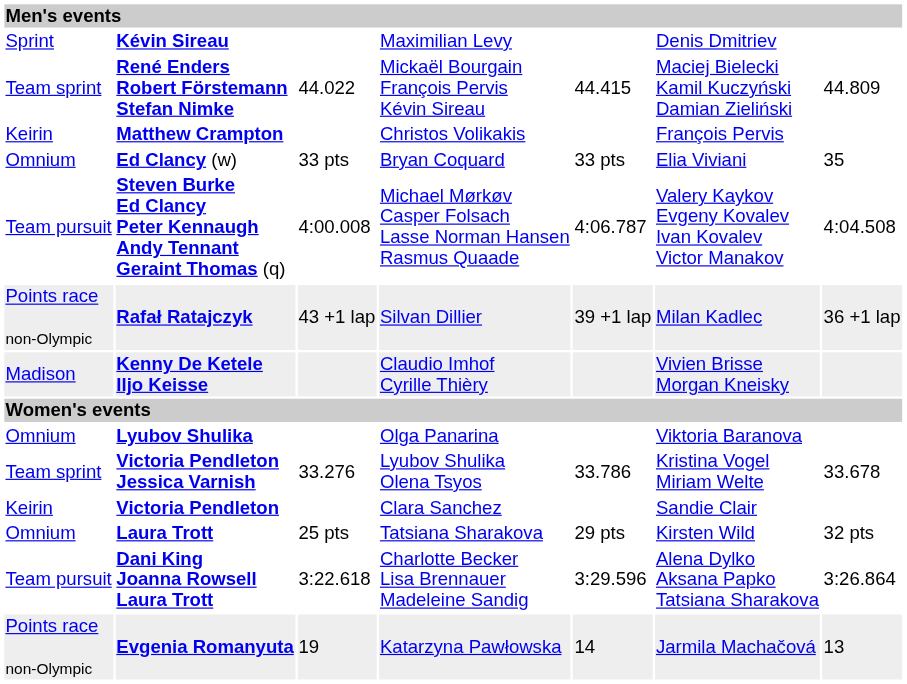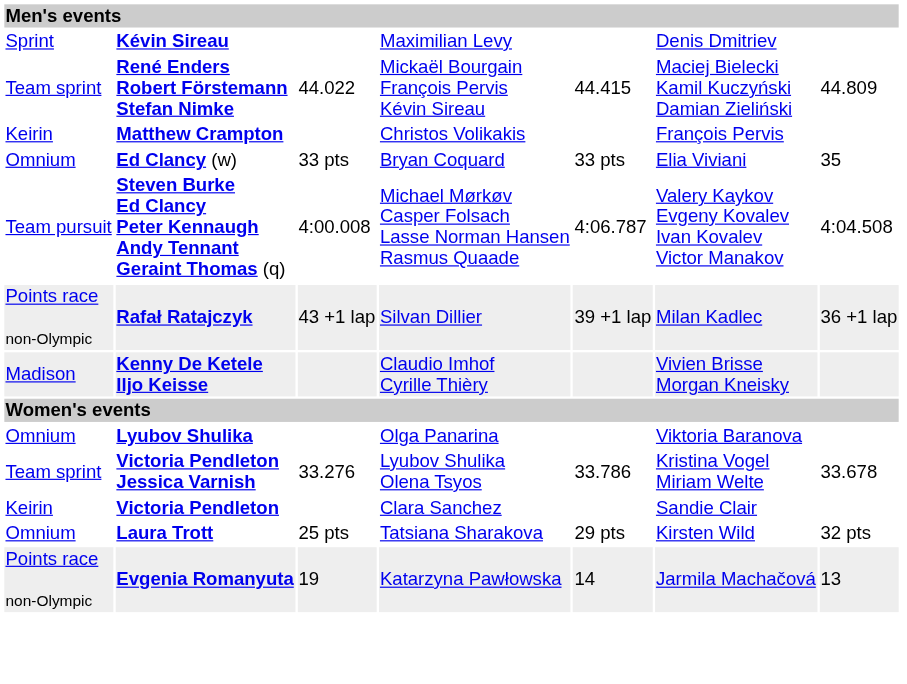 <table>
 <tr style="background:#ccc; width:100%;">
 <td colspan=7><strong>Men's events</strong></td>
 </tr>
 <tr>
 <td><a href='#'>Sprint</a> <br></td>
 <td><strong><a href='#'>Kévin Sireau</a></strong><br><small></small></td>
 <td></td>
 <td><a href='#'>Maximilian Levy</a><br><small></small></td>
 <td></td>
 <td><a href='#'>Denis Dmitriev</a><br><small></small></td>
 <td></td>
 </tr>
 <tr>
 <td><a href='#'>Team sprint</a><br></td>
 <td><strong><a href='#'>René Enders</a></strong><br><strong><a href='#'>Robert Förstemann</a></strong><br><strong><a href='#'>Stefan Nimke</a></strong><br><small></small></td>
 <td>44.022</td>
 <td><a href='#'>Mickaël Bourgain</a><br><a href='#'>François Pervis</a><br><a href='#'>Kévin Sireau</a><br><small></small></td>
 <td>44.415</td>
 <td><a href='#'>Maciej Bielecki</a><br><a href='#'>Kamil Kuczyński</a><br><a href='#'>Damian Zieliński</a><br><small></small></td>
 <td>44.809</td>
 </tr>
 <tr>
 <td><a href='#'>Keirin</a><br></td>
 <td><strong><a href='#'>Matthew Crampton</a></strong><br><small></small></td>
 <td></td>
 <td><a href='#'>Christos Volikakis</a><br><small></small></td>
 <td></td>
 <td><a href='#'>François Pervis</a><br><small></small></td>
 <td></td>
 </tr>
 <tr>
 <td><a href='#'>Omnium</a><br></td>
 <td><strong><a href='#'>Ed Clancy</a></strong> (w)<br><small></small></td>
 <td>33 pts</td>
 <td><a href='#'>Bryan Coquard</a><br><small></small></td>
 <td>33 pts</td>
 <td><a href='#'>Elia Viviani</a><br><small></small></td>
 <td>35</td>
 </tr>
 <tr>
 <td><a href='#'>Team pursuit</a><br></td>
 <td><strong><a href='#'>Steven Burke</a></strong><br><strong><a href='#'>Ed Clancy</a></strong><br><strong><a href='#'>Peter Kennaugh</a></strong><br><strong><a href='#'>Andy Tennant</a></strong><br><strong><a href='#'>Geraint Thomas</a></strong> (q)<br><small></small></td>
 <td>4:00.008</td>
 <td><a href='#'>Michael Mørkøv</a><br><a href='#'>Casper Folsach</a><br><a href='#'>Lasse Norman Hansen</a><br><a href='#'>Rasmus Quaade</a><br><small></small></td>
 <td>4:06.787</td>
 <td><a href='#'>Valery Kaykov</a><br><a href='#'>Evgeny Kovalev</a><br><a href='#'>Ivan Kovalev</a><br><a href='#'>Victor Manakov</a><br><small></small></td>
 <td>4:04.508</td>
 </tr>
 <tr>
 </tr>
 <tr style="background:#eee; width:100%;">
 <td><a href='#'>Points race</a><br><br><small>non-Olympic</small></td>
 <td><strong><a href='#'>Rafał Ratajczyk</a> </strong><br><small></small></td>
 <td>43 +1 lap</td>
 <td><a href='#'>Silvan Dillier</a><br><small></small></td>
 <td>39 +1 lap</td>
 <td><a href='#'>Milan Kadlec</a><br><small></small></td>
 <td>36 +1 lap</td>
 </tr>
 <tr style="background:#eee; width:100%;">
 <td><a href='#'>Madison</a><br></td>
 <td><strong><a href='#'>Kenny De Ketele</a></strong><br><strong><a href='#'>Iljo Keisse</a></strong><br><small></small></td>
 <td></td>
 <td><a href='#'>Claudio Imhof</a><br><a href='#'>Cyrille Thièry</a><br><small></small></td>
 <td></td>
 <td><a href='#'>Vivien Brisse</a><br><a href='#'>Morgan Kneisky</a><br><small></small></td>
 <td></td>
 </tr>
 <tr style="background:#ccc; width:100%;">
 <td colspan=7><strong>Women's events</strong></td>
 </tr>
 <tr>
 <td><a href='#'>Omnium</a><br></td>
 <td><strong><a href='#'>Lyubov Shulika</a></strong><br><small></small></td>
 <td></td>
 <td><a href='#'>Olga Panarina</a><br><small></small></td>
 <td></td>
 <td><a href='#'>Viktoria Baranova</a><br><small></small></td>
 <td></td>
 </tr>
 <tr>
 <td><a href='#'>Team sprint</a><br></td>
 <td><strong><a href='#'>Victoria Pendleton</a></strong><br><strong><a href='#'>Jessica Varnish</a></strong><br><small></small></td>
 <td>33.276</td>
 <td><a href='#'>Lyubov Shulika</a><br><a href='#'>Olena Tsyos</a><br><small></small></td>
 <td>33.786</td>
 <td><a href='#'>Kristina Vogel</a><br><a href='#'>Miriam Welte</a><br><small></small></td>
 <td>33.678</td>
 </tr>
 <tr>
 <td><a href='#'>Keirin</a><br></td>
 <td><strong><a href='#'>Victoria Pendleton</a></strong><br><small></small></td>
 <td></td>
 <td><a href='#'>Clara Sanchez</a><br><small></small></td>
 <td></td>
 <td><a href='#'>Sandie Clair</a><br><small></small></td>
 <td></td>
 </tr>
 <tr>
 <td><a href='#'>Omnium</a><br></td>
 <td><strong><a href='#'>Laura Trott</a></strong><br><small></small></td>
 <td>25 pts</td>
 <td><a href='#'>Tatsiana Sharakova</a><br><small></small></td>
 <td>29 pts</td>
 <td><a href='#'>Kirsten Wild</a><br><small></small></td>
 <td>32 pts</td>
 </tr>
-<tr>
-<td><a href='#'>Team pursuit</a><br></td>
-<td><strong><a href='#'>Dani King</a></strong><br><strong><a href='#'>Joanna Rowsell</a></strong><br><strong><a href='#'>Laura Trott</a></strong><br><small></small></td>
-<td>3:22.618</td>
-<td><a href='#'>Charlotte Becker</a><br><a href='#'>Lisa Brennauer</a><br><a href='#'>Madeleine Sandig</a><br><small></small></td>
-<td>3:29.596</td>
-<td><a href='#'>Alena Dylko</a><br><a href='#'>Aksana Papko</a><br><a href='#'>Tatsiana Sharakova</a><br><small></small></td>
-<td>3:26.864</td>
-</tr>
 <tr style="background:#eee; width:100%;">
 <td><a href='#'>Points race</a><br><br><small>non-Olympic</small></td>
 <td><strong><a href='#'>Evgenia Romanyuta</a></strong><br><small></small></td>
 <td>19</td>
 <td><a href='#'>Katarzyna Pawłowska</a><br><small></small></td>
 <td>14</td>
 <td><a href='#'>Jarmila Machačová</a><br><small></small></td>
 <td>13</td>
 </tr>
 </table>
